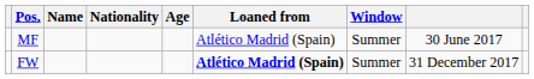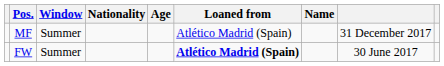 <table class="wikitable sortable" style="text-align:center;">
 <tr>
 <th scope=col></th>
 <th scope=col><a href='#'>Pos.</a></th>
-<th scope=col>Name</th>
+<th scope=col><a href='#'>Window</a></th>
 <th scope=col>Nationality</th>
 <th scope=col>Age</th>
 <th scope=col>Loaned from</th>
-<th scope=col><a href='#'>Window</a></th>
+<th scope=col>Name</th>
 <th scope=col></th>
 <th scope=col class=unsortable></th>
 </tr>
 <tr>
 <td></td>
 <td><a href='#'>MF</a></td>
-<td align=left></td>
+<td>Summer</td>
 <td align=left></td>
 <td></td>
 <td align=left><a href='#'>Atlético Madrid</a> (Spain)</td>
-<td>Summer</td>
-<td>30 June 2017</td>
+<td align=left></td>
+<td>31 December 2017</td>
 <td></td>
 </tr>
 <tr>
 <td></td>
 <td><a href='#'>FW</a></td>
-<td align=left></td>
+<td>Summer</td>
 <td align=left></td>
 <td></td>
 <td align=left><strong><a href='#'>Atlético Madrid</a> (Spain)</strong></td>
-<td>Summer</td>
-<td>31 December 2017</td>
+<td align=left></td>
+<td>30 June 2017</td>
 <td></td>
 </tr>
 </table>
